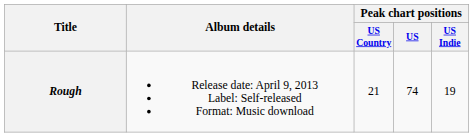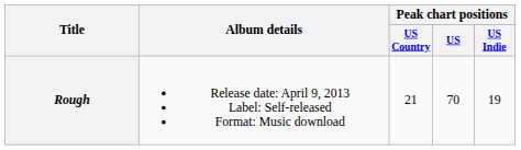 <table class="wikitable plainrowheaders" style="text-align:center;">
 <tr>
 <th rowspan="2" style="width:10em;">Title</th>
 <th rowspan="2" style="width:19em;">Album details</th>
 <th colspan="3">Peak chart positions</th>
 </tr>
 <tr style="font-size:smaller;">
 <th style="width:45px;"><a href='#'>US Country</a><br></th>
 <th style="width:45px;"><a href='#'>US</a><br></th>
 <th style="width:45px;"><a href='#'>US<br>Indie</a><br></th>
 </tr>
 <tr>
 <th scope="row"><em>Rough</em></th>
 <td><br><ul><li>Release date: April 9, 2013</li><li>Label: Self-released</li><li>Format: Music download</li></ul></td>
 <td>21</td>
-<td>74</td>
+<td>70</td>
 <td>19</td>
 </tr>
 </table>
